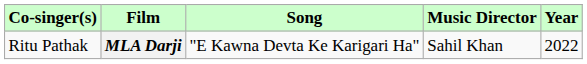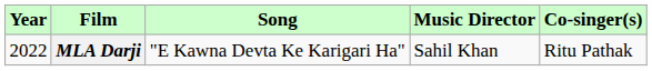 <table class="wikitable sortable">
 <tr>
-<th style="background:#cfc; text-align:center;"><strong>Co-singer(s)</strong></th>
+<th style="background:#cfc; text-align:center;"><strong>Year</strong></th>
 <th style="background:#cfc; text-align:center;"><strong>Film</strong></th>
 <th style="background:#cfc; text-align:center;"><strong>Song</strong></th>
 <th style="background:#cfc; text-align:center;"><strong>Music Director</strong></th>
-<th style="background:#cfc; text-align:center;"><strong>Year</strong></th>
+<th style="background:#cfc; text-align:center;"><strong>Co-singer(s)</strong></th>
 </tr>
 <tr>
-<td>Ritu Pathak</td>
+<td>2022</td>
 <th><em>MLA Darji</em></th>
 <td>"E Kawna Devta Ke Karigari Ha"</td>
 <td>Sahil Khan</td>
-<td>2022</td>
+<td>Ritu Pathak</td>
 </tr>
 </table>
